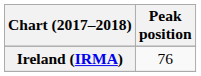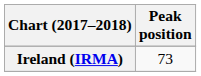 <table class="wikitable sortable plainrowheaders" style="text-align:center">
 <tr>
 <th scope="col">Chart (2017–2018)</th>
 <th scope="col">Peak<br>position</th>
 </tr>
 <tr>
 </tr>
 <tr>
 </tr>
 <tr>
 <th scope="row">Ireland (<a href='#'>IRMA</a>)</th>
-<td>76</td>
+<td>73</td>
 </tr>
 <tr>
 </tr>
 <tr>
 </tr>
 <tr>
 </tr>
 <tr>
 </tr>
 <tr>
 </tr>
 <tr>
 </tr>
 <tr>
 </tr>
 <tr>
 </tr>
 </table>
